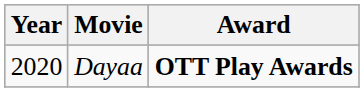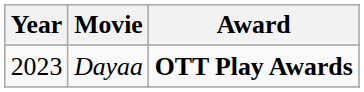 <table class="wikitable">
 <tr>
 <th>Year</th>
 <th>Movie</th>
 <th>Award</th>
 </tr>
 <tr>
-<td>2020</td>
+<td>2023</td>
 <td><em>Dayaa</em></td>
 <td><strong>OTT Play Awards</strong></td>
 </tr>
 </table>
